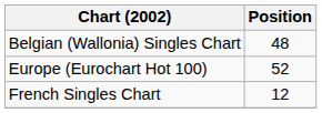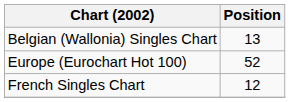 <table class="wikitable sortable">
 <tr>
 <th>Chart (2002)</th>
 <th>Position</th>
 </tr>
 <tr>
 <td>Belgian (Wallonia) Singles Chart</td>
-<td align="center">48</td>
+<td align="center">13</td>
 </tr>
 <tr>
 <td align="left">Europe (Eurochart Hot 100)</td>
 <td align="center">52</td>
 </tr>
 <tr>
 <td>French Singles Chart</td>
 <td align="center">12</td>
 </tr>
 <tr>
 </tr>
 </table>
